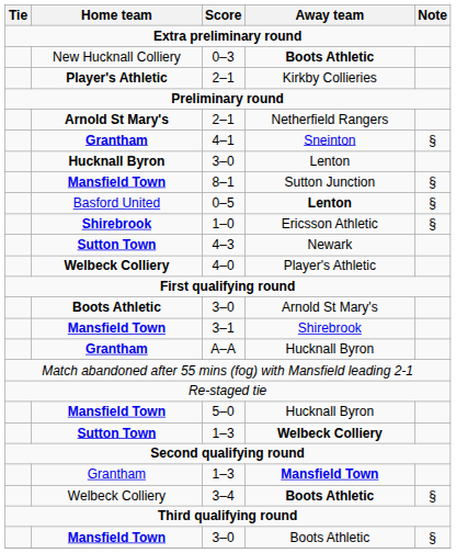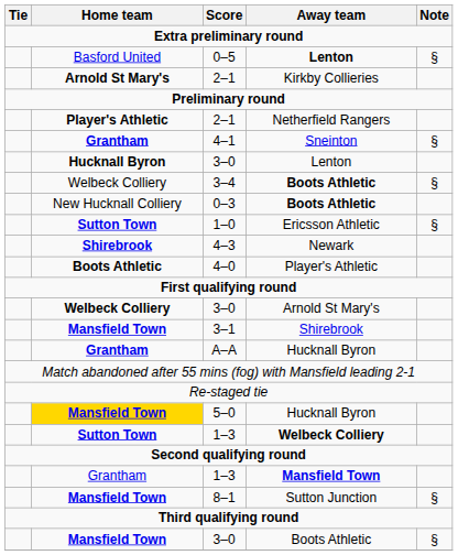 <table class="wikitable" style="text-align:center;">
 <tr>
 <th width=25>Tie</th>
 <th width=200>Home team</th>
 <th width=20>Score</th>
 <th width=200>Away team</th>
 <th width=25>Note</th>
 </tr>
 <tr>
 <td colspan="5"><strong>Extra preliminary round</strong></td>
 </tr>
 <tr>
 <td></td>
-<td>New Hucknall Colliery</td>
-<td>0–3</td>
-<td><strong>Boots Athletic</strong></td>
-<td></td>
+<td><a href='#'>Basford United</a></td>
+<td>0–5</td>
+<td><strong>Lenton</strong></td>
+<td>§</td>
 </tr>
 <tr>
 <td></td>
-<td><strong>Player's Athletic</strong></td>
+<td><strong>Arnold St Mary's</strong></td>
 <td>2–1</td>
 <td>Kirkby Collieries</td>
 <td></td>
 </tr>
 <tr>
 <td colspan="5"><strong>Preliminary round</strong></td>
 </tr>
 <tr>
 <td></td>
-<td><strong>Arnold St Mary's</strong></td>
+<td><strong>Player's Athletic</strong></td>
 <td>2–1</td>
 <td>Netherfield Rangers</td>
 <td></td>
 </tr>
 <tr>
 <td></td>
 <td><strong><a href='#'>Grantham</a></strong></td>
 <td>4–1</td>
 <td><a href='#'>Sneinton</a></td>
 <td>§</td>
 </tr>
 <tr>
 <td></td>
 <td><strong>Hucknall Byron</strong></td>
 <td>3–0</td>
 <td>Lenton</td>
 <td></td>
 </tr>
 <tr>
 <td></td>
-<td><strong><a href='#'>Mansfield Town</a></strong></td>
-<td>8–1</td>
-<td>Sutton Junction</td>
+<td>Welbeck Colliery</td>
+<td>3–4</td>
+<td><strong>Boots Athletic</strong></td>
 <td>§</td>
 </tr>
 <tr>
 <td></td>
-<td><a href='#'>Basford United</a></td>
-<td>0–5</td>
-<td><strong>Lenton</strong></td>
-<td>§</td>
+<td>New Hucknall Colliery</td>
+<td>0–3</td>
+<td><strong>Boots Athletic</strong></td>
+<td></td>
 </tr>
 <tr>
 <td></td>
-<td><strong><a href='#'>Shirebrook</a></strong></td>
+<td><strong><a href='#'>Sutton Town</a></strong></td>
 <td>1–0</td>
 <td>Ericsson Athletic</td>
 <td>§</td>
 </tr>
 <tr>
 <td></td>
-<td><strong><a href='#'>Sutton Town</a></strong></td>
+<td><strong><a href='#'>Shirebrook</a></strong></td>
 <td>4–3</td>
 <td>Newark</td>
 <td></td>
 </tr>
 <tr>
 <td></td>
-<td><strong>Welbeck Colliery</strong></td>
+<td><strong>Boots Athletic</strong></td>
 <td>4–0</td>
 <td>Player's Athletic</td>
 <td></td>
 </tr>
 <tr>
 <td colspan="5"><strong>First qualifying round</strong></td>
 </tr>
 <tr>
 <td></td>
-<td><strong>Boots Athletic</strong></td>
+<td><strong>Welbeck Colliery</strong></td>
 <td>3–0</td>
 <td>Arnold St Mary's</td>
 <td></td>
 </tr>
 <tr>
 <td></td>
 <td><strong><a href='#'>Mansfield Town</a></strong></td>
 <td>3–1</td>
 <td><a href='#'>Shirebrook</a></td>
 <td></td>
 </tr>
 <tr>
 <td></td>
 <td><strong><a href='#'>Grantham</a></strong></td>
 <td>A–A</td>
 <td>Hucknall Byron</td>
 <td></td>
 </tr>
 <tr>
 <td colspan="5"><em>Match abandoned after 55 mins (fog) with Mansfield leading 2-1</em></td>
 </tr>
 <tr>
 <td colspan="5"><em>Re-staged tie</em></td>
 </tr>
 <tr>
 <td></td>
-<td><strong><a href='#'>Mansfield Town</a></strong></td>
+<td style="background: gold;"><strong><a href='#'>Mansfield Town</a></strong></td>
 <td>5–0</td>
 <td>Hucknall Byron</td>
 <td></td>
 </tr>
 <tr>
 <td></td>
 <td><strong><a href='#'>Sutton Town</a></strong></td>
 <td>1–3</td>
 <td><strong>Welbeck Colliery</strong></td>
 <td></td>
 </tr>
 <tr>
 <td colspan="5"><strong>Second qualifying round</strong></td>
 </tr>
 <tr>
 <td></td>
 <td><a href='#'>Grantham</a></td>
 <td>1–3</td>
 <td><strong><a href='#'>Mansfield Town</a></strong></td>
 <td></td>
 </tr>
 <tr>
 <td></td>
-<td>Welbeck Colliery</td>
-<td>3–4</td>
-<td><strong>Boots Athletic</strong></td>
+<td><strong><a href='#'>Mansfield Town</a></strong></td>
+<td>8–1</td>
+<td>Sutton Junction</td>
 <td>§</td>
 </tr>
 <tr>
 <td colspan="5"><strong>Third qualifying round</strong></td>
 </tr>
 <tr>
 <td></td>
 <td><strong><a href='#'>Mansfield Town</a></strong></td>
 <td>3–0</td>
 <td>Boots Athletic</td>
 <td>§</td>
 </tr>
 <tr>
 </tr>
 </table>
